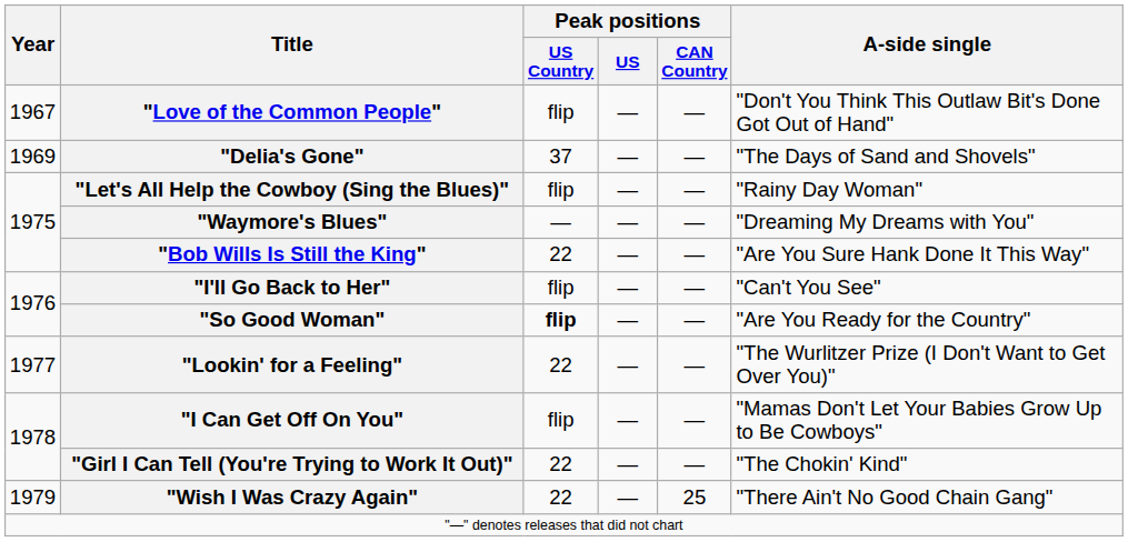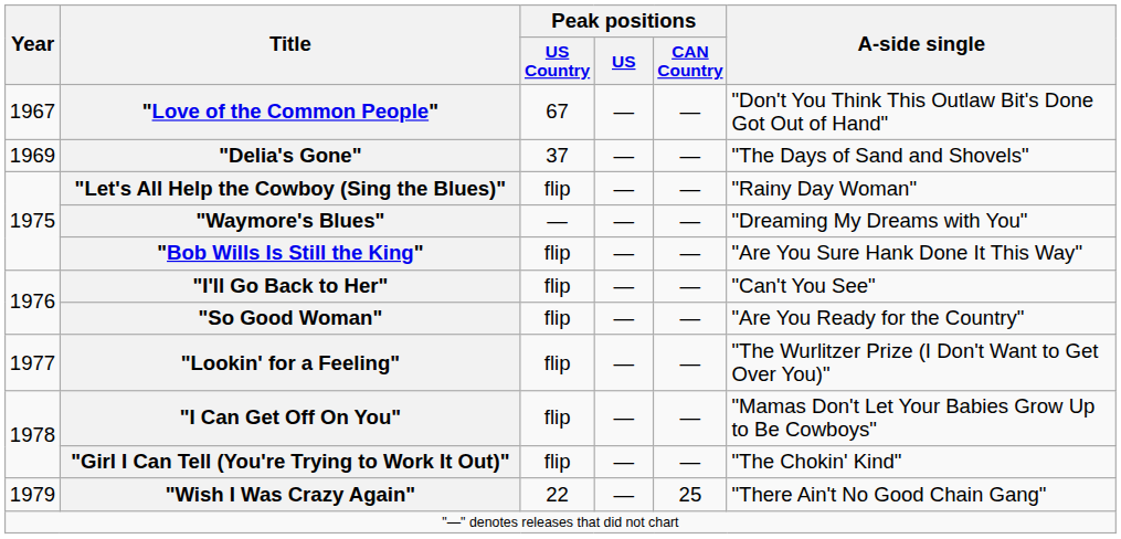 <table class="wikitable plainrowheaders" style="text-align:center;">
 <tr>
 <th rowspan="2">Year</th>
 <th rowspan="2" style="width:22em;">Title</th>
 <th colspan="3">Peak positions</th>
 <th rowspan="2">A-side single</th>
 </tr>
 <tr style="font-size:smaller;">
 <th width="40"><a href='#'>US Country</a><br></th>
 <th width="40"><a href='#'>US</a></th>
 <th width="40"><a href='#'>CAN Country</a><br></th>
 </tr>
 <tr>
 <td>1967</td>
 <th scope="row">"<a href='#'>Love of the Common People</a>"</th>
-<td>flip</td>
+<td>67</td>
 <td>—</td>
 <td>—</td>
 <td align="left">"Don't You Think This Outlaw Bit's Done Got Out of Hand"</td>
 </tr>
 <tr>
 <td>1969</td>
 <th scope="row">"Delia's Gone"</th>
 <td>37</td>
 <td>—</td>
 <td>—</td>
 <td align="left">"The Days of Sand and Shovels"</td>
 </tr>
 <tr>
 <td rowspan="3">1975</td>
 <th scope="row">"Let's All Help the Cowboy (Sing the Blues)"</th>
 <td>flip</td>
 <td>—</td>
 <td>—</td>
 <td align="left">"Rainy Day Woman"</td>
 </tr>
 <tr>
 <th scope="row">"Waymore's Blues"</th>
 <td>—</td>
 <td>—</td>
 <td>—</td>
 <td align="left">"Dreaming My Dreams with You"</td>
 </tr>
 <tr>
 <th scope="row">"<a href='#'>Bob Wills Is Still the King</a>"</th>
-<td>22</td>
+<td>flip</td>
 <td>—</td>
 <td>—</td>
 <td align="left">"Are You Sure Hank Done It This Way"</td>
 </tr>
 <tr>
 <td rowspan="2">1976</td>
 <th scope="row">"I'll Go Back to Her"</th>
 <td>flip</td>
 <td>—</td>
 <td>—</td>
 <td align="left">"Can't You See"</td>
 </tr>
 <tr>
 <th scope="row">"So Good Woman"</th>
-<td><strong>flip</strong></td>
+<td>flip</td>
 <td>—</td>
 <td>—</td>
 <td align="left">"Are You Ready for the Country"</td>
 </tr>
 <tr>
 <td>1977</td>
 <th scope="row">"Lookin' for a Feeling"</th>
-<td>22</td>
+<td>flip</td>
 <td>—</td>
 <td>—</td>
 <td align="left">"The Wurlitzer Prize (I Don't Want to Get Over You)"</td>
 </tr>
 <tr>
 <td rowspan="2">1978</td>
 <th scope="row">"I Can Get Off On You" </th>
 <td>flip</td>
 <td>—</td>
 <td>—</td>
 <td align="left">"Mamas Don't Let Your Babies Grow Up to Be Cowboys"</td>
 </tr>
 <tr>
 <th scope="row">"Girl I Can Tell (You're Trying to Work It Out)"</th>
-<td>22</td>
+<td>flip</td>
 <td>—</td>
 <td>—</td>
 <td align="left">"The Chokin' Kind"</td>
 </tr>
 <tr>
 <td>1979</td>
 <th scope="row">"Wish I Was Crazy Again"<br></th>
 <td>22</td>
 <td>—</td>
 <td>25</td>
 <td align="left">"There Ain't No Good Chain Gang"</td>
 </tr>
 <tr>
 <td colspan="6" style="font-size:8pt">"—" denotes releases that did not chart</td>
 </tr>
 </table>
